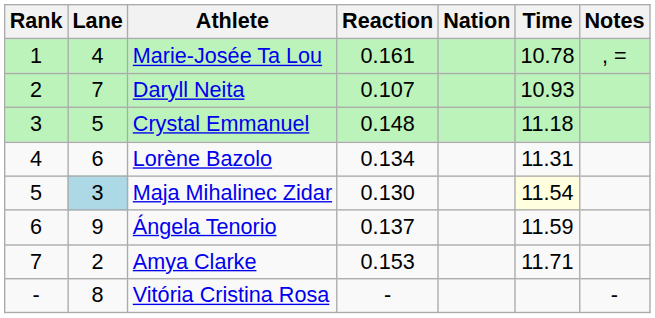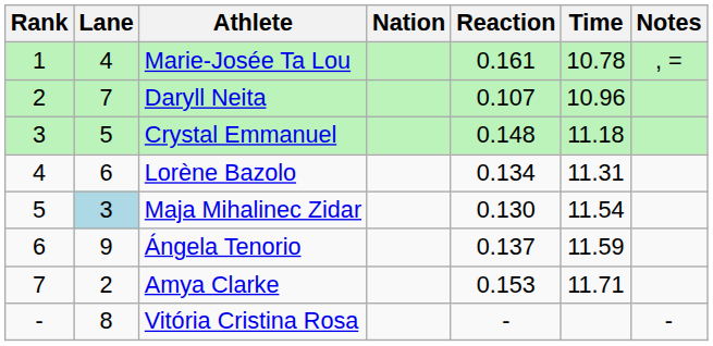 <table class="wikitable sortable" style="text-align:center">
 <tr>
 <th>Rank</th>
 <th>Lane</th>
 <th>Athlete</th>
+<th>Nation</th>
 <th>Reaction</th>
-<th>Nation</th>
 <th>Time</th>
 <th>Notes</th>
 </tr>
 <tr bgcolor="bbf3bb">
 <td>1</td>
 <td>4</td>
 <td align="left"><a href='#'>Marie-Josée Ta Lou</a></td>
+<td align="left"></td>
 <td>0.161</td>
-<td align="left"></td>
 <td>10.78</td>
 <td>, =</td>
 </tr>
 <tr bgcolor="bbf3bb">
 <td>2</td>
 <td>7</td>
 <td align=left><a href='#'>Daryll Neita</a></td>
+<td align=left></td>
 <td>0.107</td>
-<td align=left></td>
-<td>10.93</td>
+<td>10.96</td>
 <td></td>
 </tr>
 <tr bgcolor="bbf3bb">
 <td>3</td>
 <td>5</td>
 <td align="left"><a href='#'>Crystal Emmanuel</a></td>
+<td align="left"></td>
 <td>0.148</td>
-<td align="left"></td>
 <td>11.18</td>
 <td></td>
 </tr>
 <tr>
 <td>4</td>
 <td>6</td>
 <td align=left><a href='#'>Lorène Bazolo</a></td>
+<td align=left></td>
 <td>0.134</td>
-<td align=left></td>
 <td>11.31</td>
 <td></td>
 </tr>
 <tr>
 <td>5</td>
 <td style="background: lightblue;">3</td>
 <td align="left"><a href='#'>Maja Mihalinec Zidar</a></td>
+<td align="left"></td>
 <td>0.130</td>
-<td align="left"></td>
-<td style="background: lightyellow;">11.54</td>
+<td>11.54</td>
 <td></td>
 </tr>
 <tr>
 <td>6</td>
 <td>9</td>
 <td align=left><a href='#'>Ángela Tenorio</a></td>
+<td align=left></td>
 <td>0.137</td>
-<td align=left></td>
 <td>11.59</td>
 <td></td>
 </tr>
 <tr>
 <td>7</td>
 <td>2</td>
 <td align="left"><a href='#'>Amya Clarke</a></td>
+<td align="left"></td>
 <td>0.153</td>
-<td align="left"></td>
 <td>11.71</td>
 <td></td>
 </tr>
 <tr>
 <td>-</td>
 <td>8</td>
 <td align="left"><a href='#'>Vitória Cristina Rosa</a></td>
+<td align="left"></td>
 <td>-</td>
-<td align="left"></td>
 <td></td>
 <td>-</td>
 </tr>
 </table>
